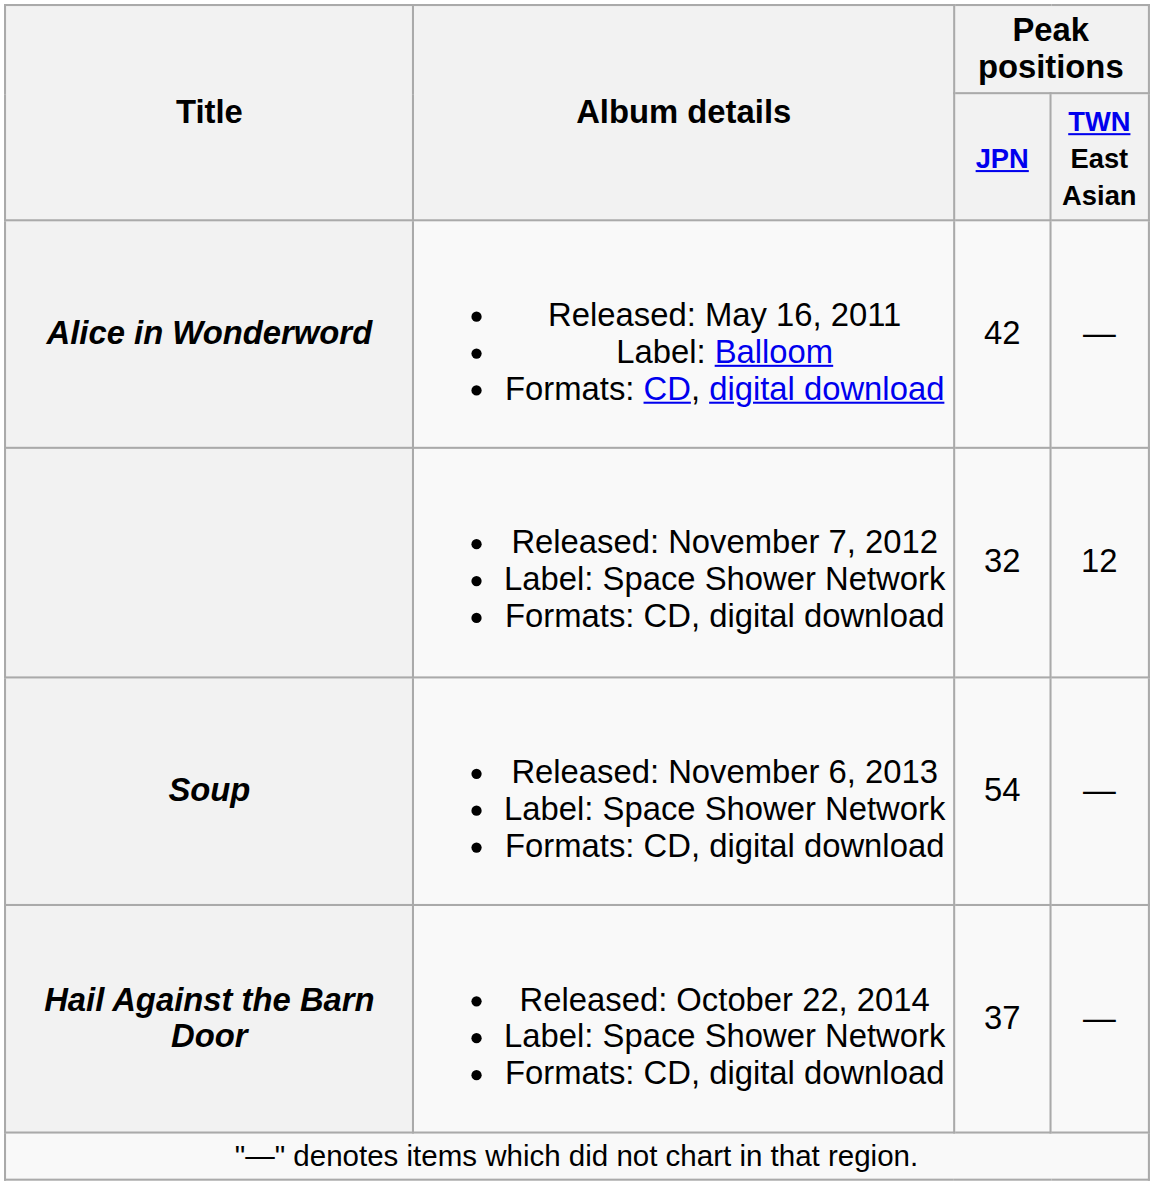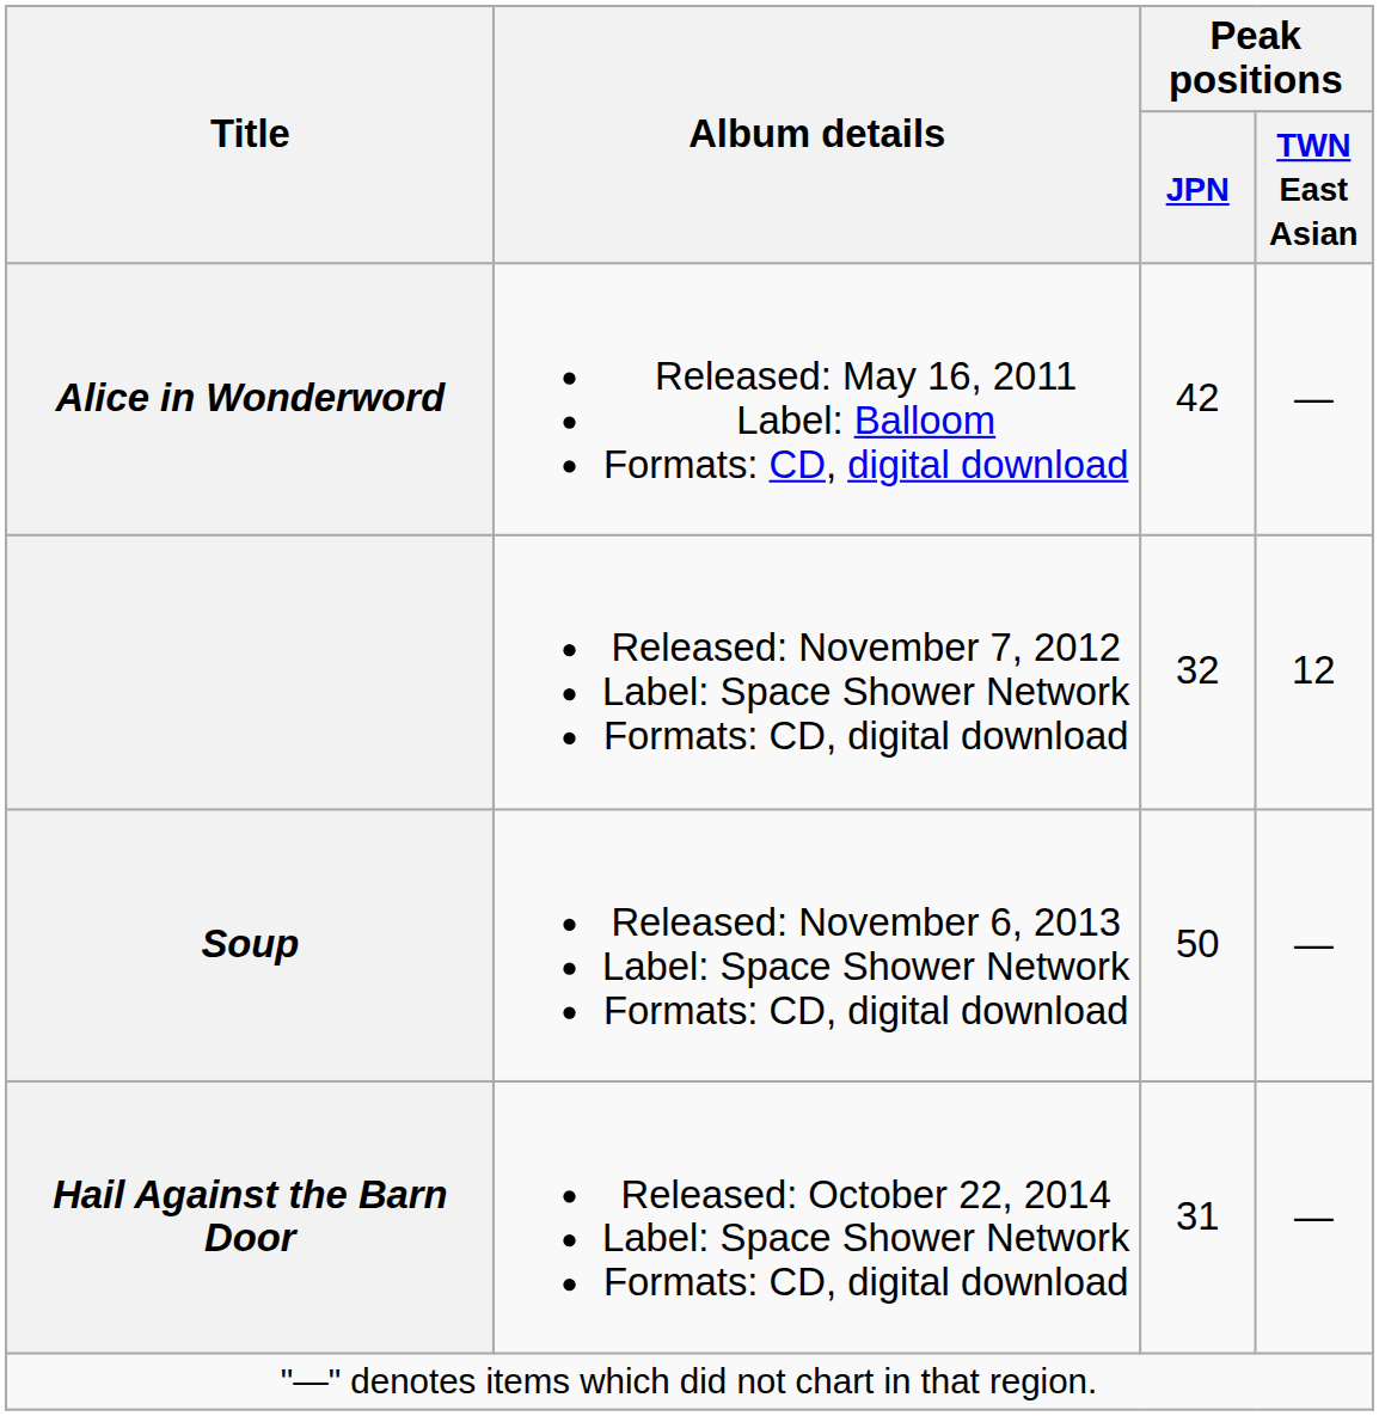 <table class="wikitable plainrowheaders" style="text-align:center;">
 <tr>
 <th style="width:12em;" rowspan="2">Title</th>
 <th style="width:16em;" rowspan="2">Album details</th>
 <th colspan="2">Peak positions</th>
 </tr>
 <tr>
 <th style="width:2.5em;"><small><a href='#'>JPN</a></small><br></th>
 <th style="width:2.5em;"><small><a href='#'>TWN</a> East Asian</small><br></th>
 </tr>
 <tr>
 <th scope="row"><em>Alice in Wonderword</em></th>
 <td><br><ul><li>Released: May 16, 2011</li><li>Label: <a href='#'>Balloom</a></li><li>Formats: <a href='#'>CD</a>, <a href='#'>digital download</a></li></ul></td>
 <td>42</td>
 <td>—</td>
 </tr>
 <tr>
 <th scope="row"></th>
 <td><br><ul><li>Released: November 7, 2012</li><li>Label: Space Shower Network</li><li>Formats: CD, digital download</li></ul></td>
 <td>32</td>
 <td>12</td>
 </tr>
 <tr>
 <th scope="row"><em>Soup</em></th>
 <td><br><ul><li>Released: November 6, 2013</li><li>Label: Space Shower Network</li><li>Formats: CD, digital download</li></ul></td>
-<td>54</td>
+<td>50</td>
 <td>—</td>
 </tr>
 <tr>
 <th scope="row"><em>Hail Against the Barn Door</em></th>
 <td><br><ul><li>Released: October 22, 2014</li><li>Label: Space Shower Network</li><li>Formats: CD, digital download</li></ul></td>
-<td>37</td>
+<td>31</td>
 <td>—</td>
 </tr>
 <tr>
 <td colspan="12" align="center" style="font-size:90%;">"—" denotes items which did not chart in that region.</td>
 </tr>
 </table>
